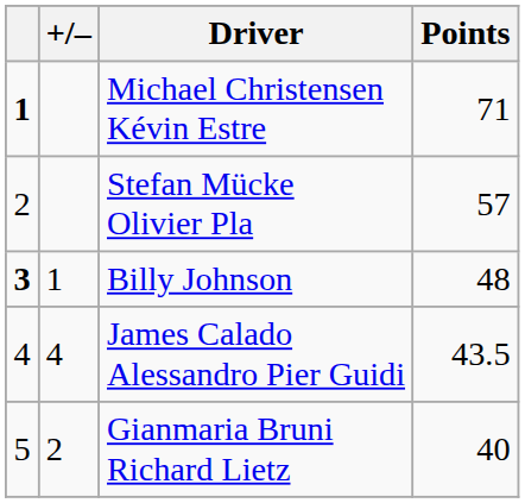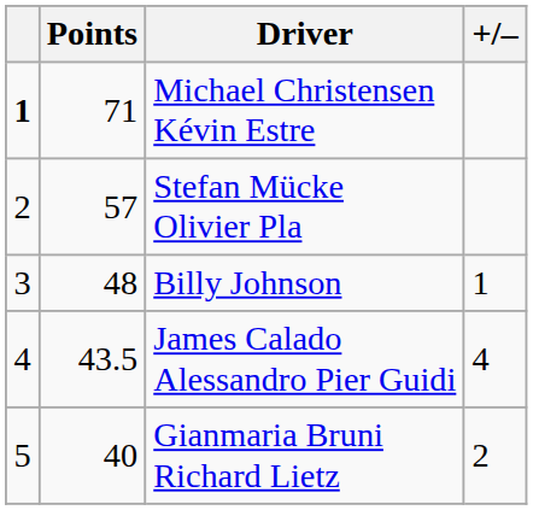 <table class="wikitable" style="font-size: 95%;">
 <tr>
 <th scope="col"></th>
+<th scope="col">Points</th>
+<th scope="col">Driver</th>
 <th scope="col">+/–</th>
-<th scope="col">Driver</th>
-<th scope="col">Points</th>
 </tr>
 <tr>
 <td align="center"><strong>1</strong></td>
+<td align="right">71</td>
+<td> <a href='#'>Michael Christensen</a><br> <a href='#'>Kévin Estre</a></td>
 <td align="left"></td>
-<td> <a href='#'>Michael Christensen</a><br> <a href='#'>Kévin Estre</a></td>
-<td align="right">71</td>
 </tr>
 <tr>
 <td align="center">2</td>
+<td align="right">57</td>
+<td> <a href='#'>Stefan Mücke</a><br> <a href='#'>Olivier Pla</a></td>
 <td align="left"></td>
-<td> <a href='#'>Stefan Mücke</a><br> <a href='#'>Olivier Pla</a></td>
-<td align="right">57</td>
 </tr>
 <tr>
-<td align="center"><strong>3</strong></td>
+<td align="center">3</td>
+<td align="right">48</td>
+<td> <a href='#'>Billy Johnson</a></td>
 <td align="left"> 1</td>
-<td> <a href='#'>Billy Johnson</a></td>
-<td align="right">48</td>
 </tr>
 <tr>
 <td align="center">4</td>
+<td align="right">43.5</td>
+<td> <a href='#'>James Calado</a><br> <a href='#'>Alessandro Pier Guidi</a></td>
 <td align="left"> 4</td>
-<td> <a href='#'>James Calado</a><br> <a href='#'>Alessandro Pier Guidi</a></td>
-<td align="right">43.5</td>
 </tr>
 <tr>
 <td align="center">5</td>
+<td align="right">40</td>
+<td> <a href='#'>Gianmaria Bruni</a><br> <a href='#'>Richard Lietz</a></td>
 <td align="left"> 2</td>
-<td> <a href='#'>Gianmaria Bruni</a><br> <a href='#'>Richard Lietz</a></td>
-<td align="right">40</td>
 </tr>
 </table>
